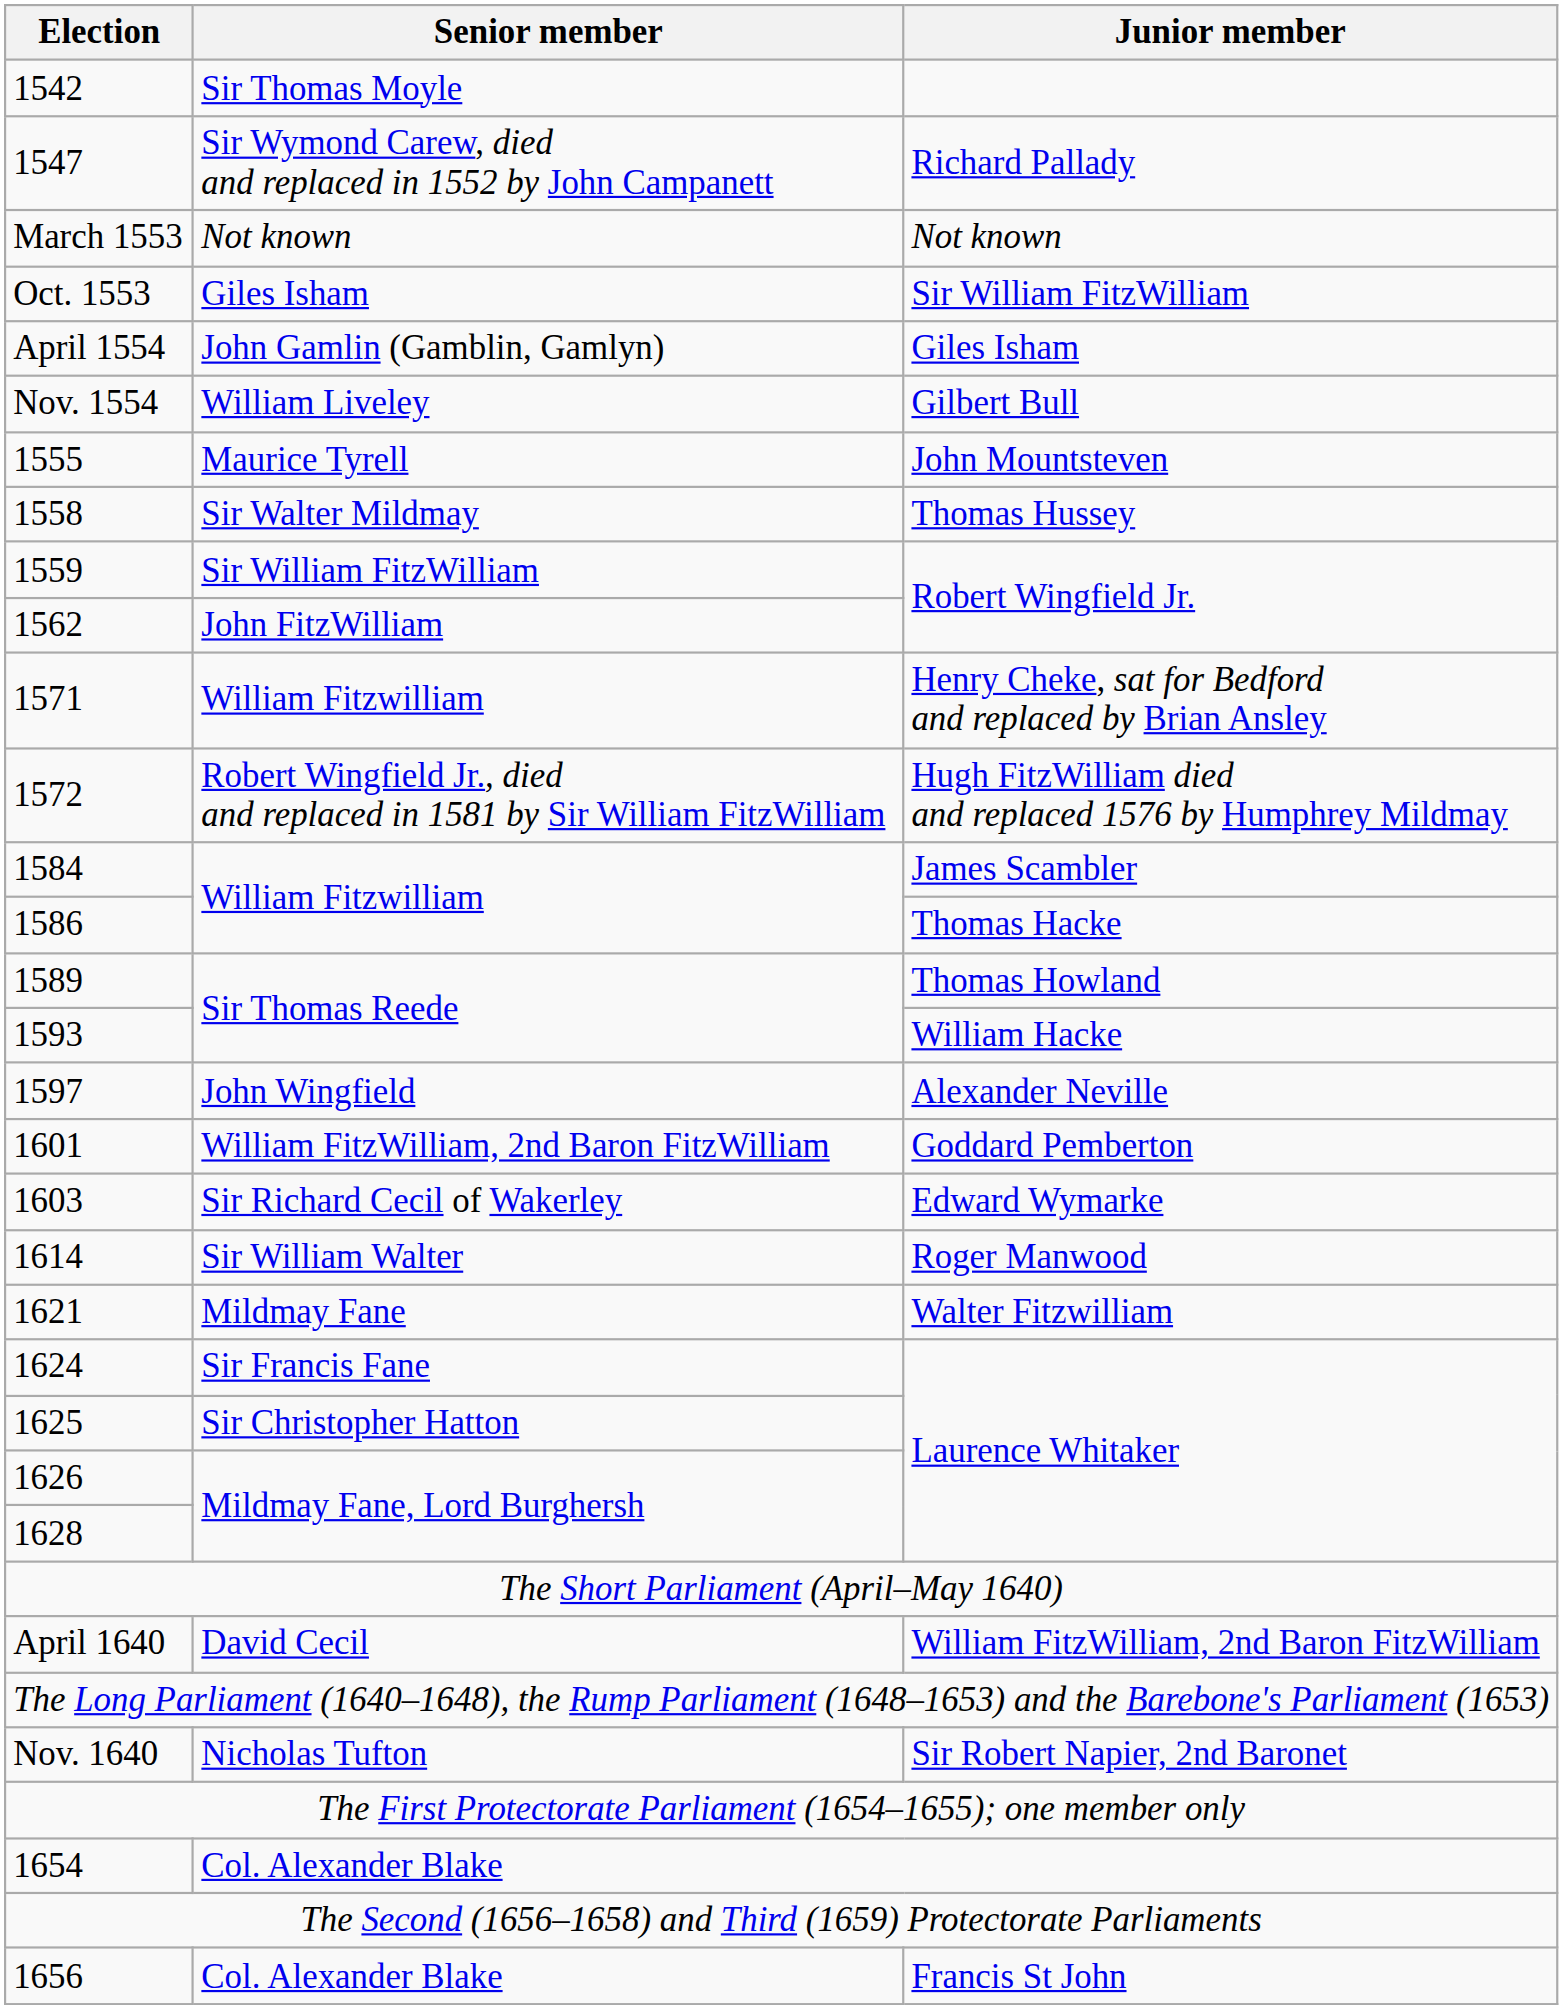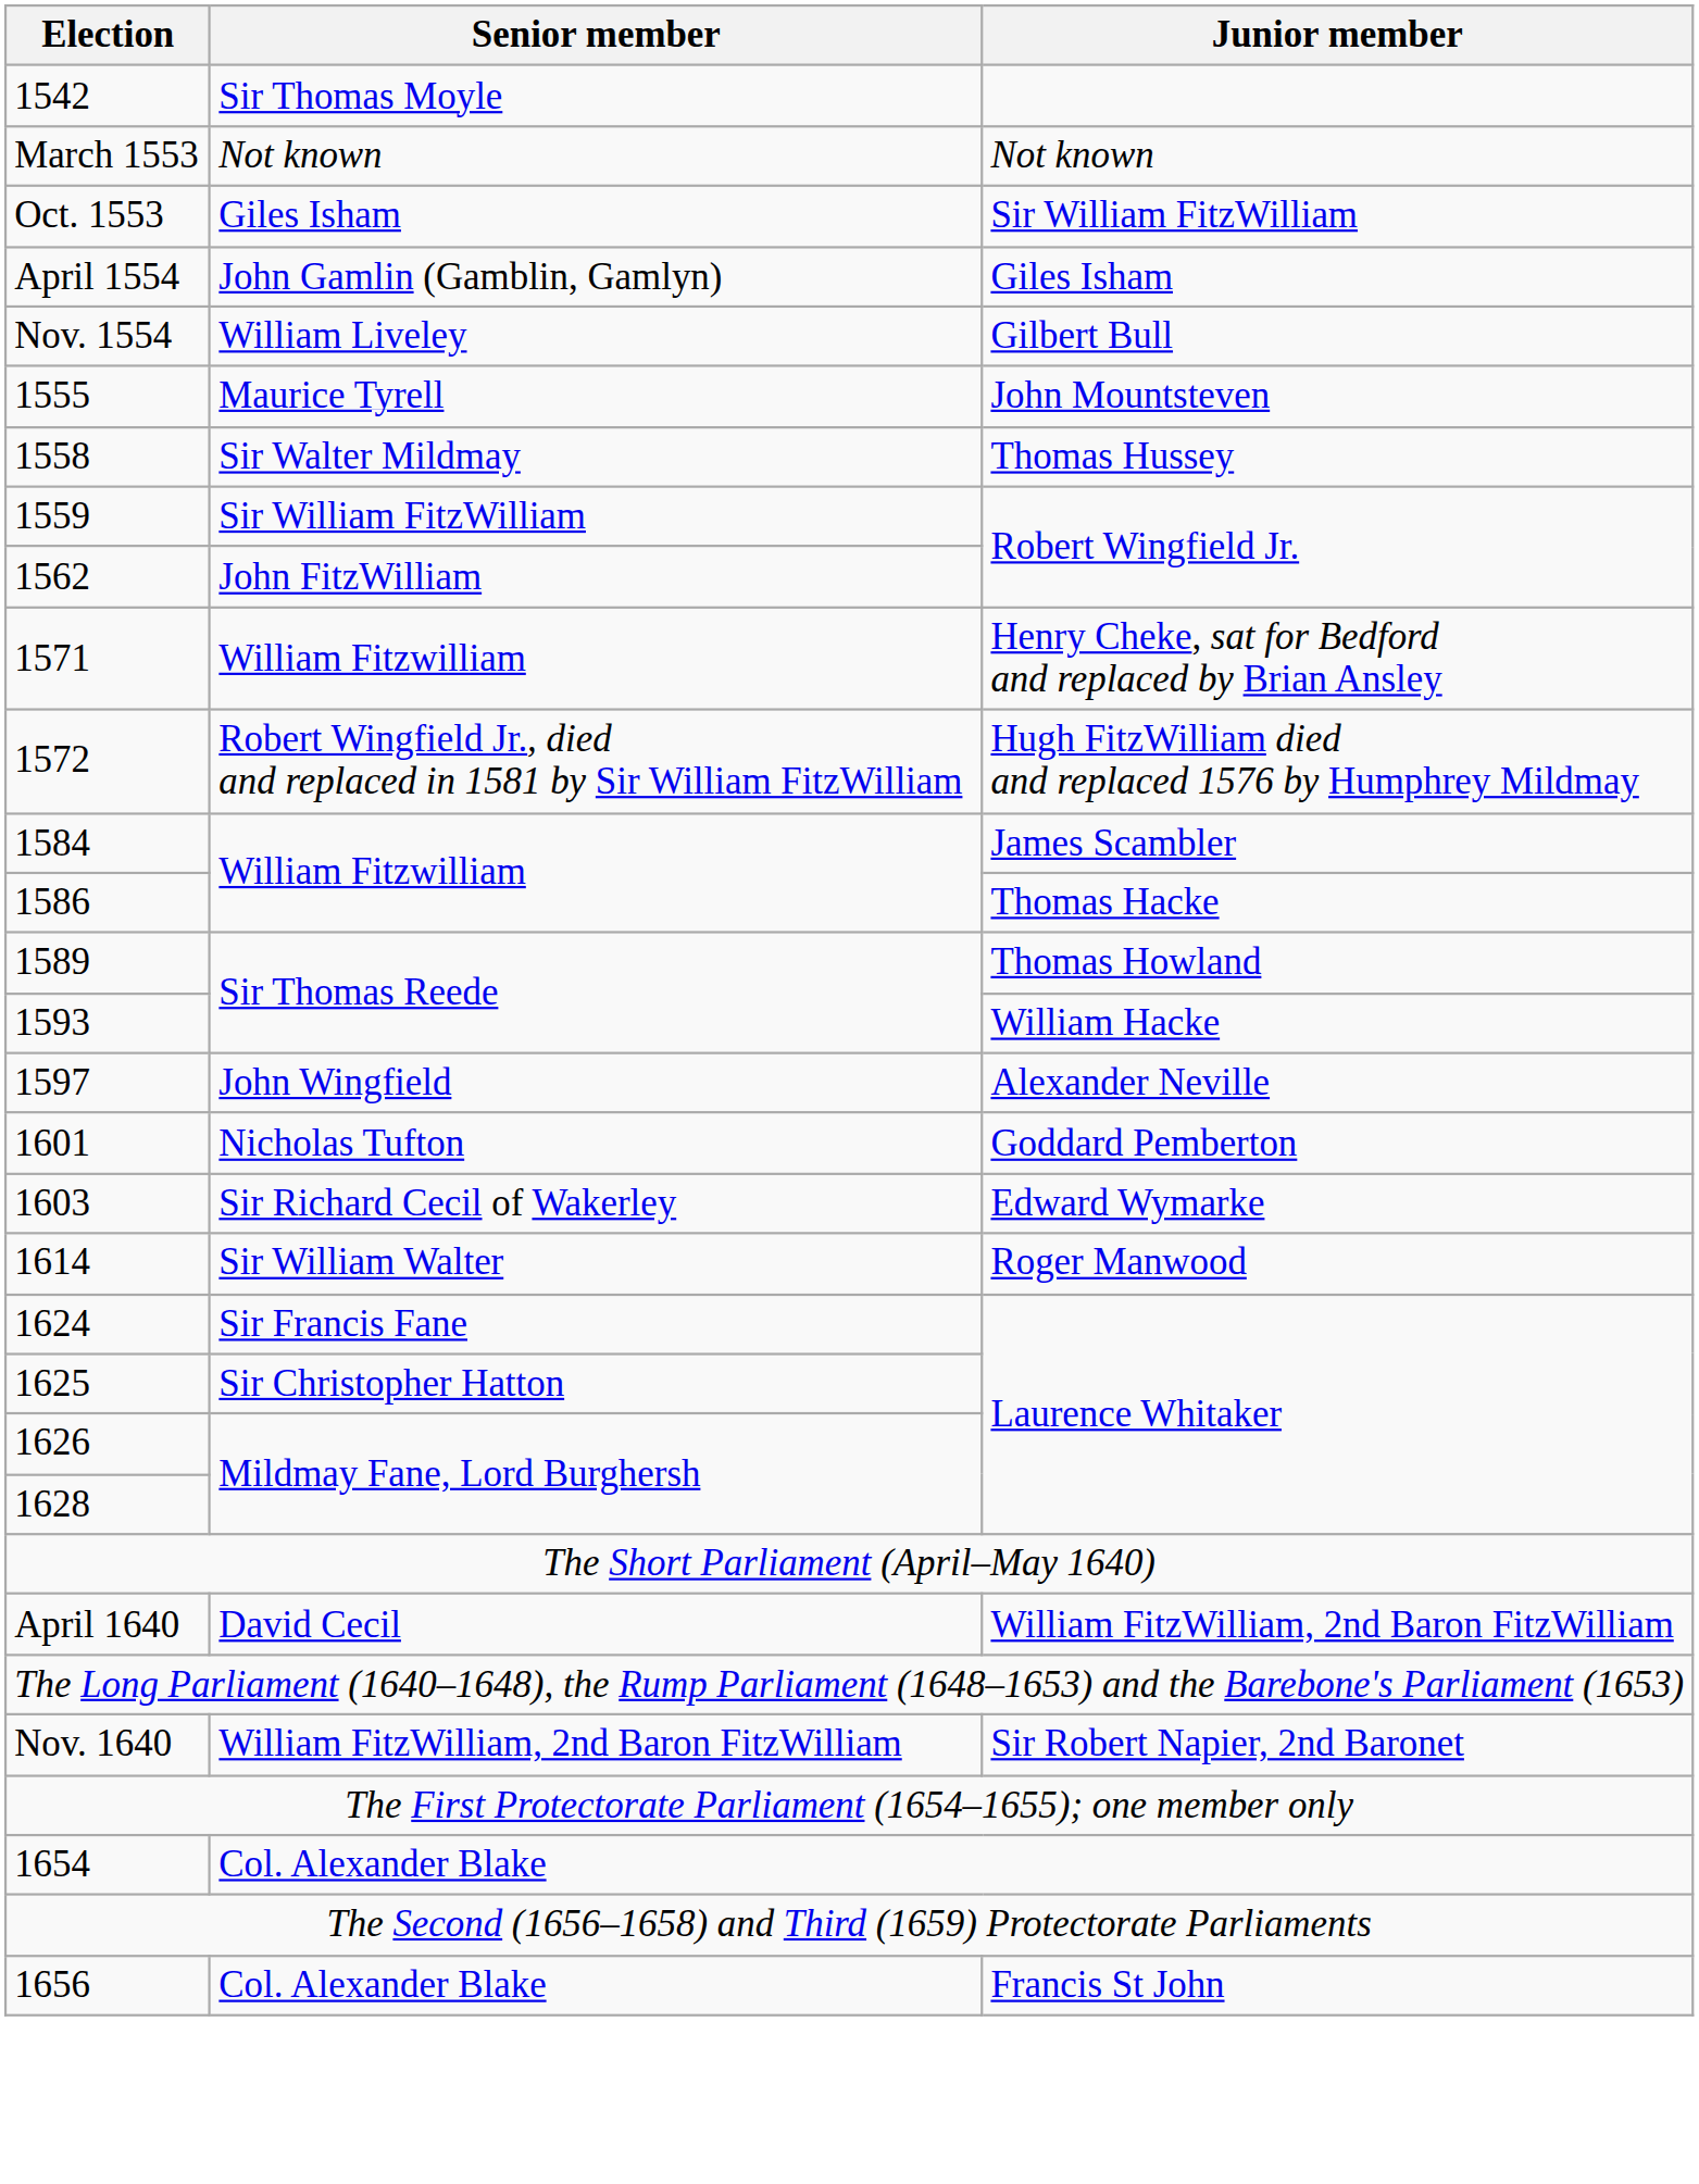 <table class="wikitable">
 <tr style="text-align:left">
 <th>Election</th>
 <th>Senior member</th>
 <th>Junior member</th>
 </tr>
 <tr>
 <td>1542</td>
 <td><a href='#'>Sir Thomas Moyle</a></td>
 <td></td>
-</tr>
-<tr>
-<td>1547</td>
-<td><a href='#'>Sir Wymond Carew</a>, <em>died <br> and replaced in 1552 by</em> <a href='#'>John Campanett</a></td>
-<td><a href='#'>Richard Pallady</a></td>
 </tr>
 <tr>
 <td>March 1553</td>
 <td><em>Not known</em></td>
 <td><em>Not known</em></td>
 </tr>
 <tr>
 <td>Oct. 1553</td>
 <td><a href='#'>Giles Isham</a></td>
 <td><a href='#'>Sir William FitzWilliam</a></td>
 </tr>
 <tr>
 <td>April 1554</td>
 <td><a href='#'>John Gamlin</a> (Gamblin, Gamlyn)</td>
 <td><a href='#'>Giles Isham</a></td>
 </tr>
 <tr>
 <td>Nov. 1554</td>
 <td><a href='#'>William Liveley</a></td>
 <td><a href='#'>Gilbert Bull</a></td>
 </tr>
 <tr>
 <td>1555</td>
 <td><a href='#'>Maurice Tyrell</a></td>
 <td><a href='#'>John Mountsteven</a></td>
 </tr>
 <tr>
 <td>1558</td>
 <td><a href='#'>Sir Walter Mildmay</a></td>
 <td><a href='#'>Thomas Hussey</a></td>
 </tr>
 <tr>
 <td>1559</td>
 <td><a href='#'>Sir William FitzWilliam</a></td>
 <td rowspan=2><a href='#'>Robert Wingfield Jr.</a></td>
 </tr>
 <tr>
 <td>1562</td>
 <td><a href='#'>John FitzWilliam</a></td>
 </tr>
 <tr>
 <td>1571</td>
 <td><a href='#'>William Fitzwilliam</a></td>
 <td><a href='#'>Henry Cheke</a>, <em>sat for Bedford <br> and replaced by</em> <a href='#'>Brian Ansley</a></td>
 </tr>
 <tr>
 <td>1572</td>
 <td><a href='#'>Robert Wingfield Jr.</a><em>, died <br> and replaced in 1581 by</em> <a href='#'>Sir William FitzWilliam</a></td>
 <td><a href='#'>Hugh FitzWilliam</a> <em>died <br> and replaced 1576 by</em> <a href='#'>Humphrey Mildmay</a></td>
 </tr>
 <tr>
 <td>1584</td>
 <td rowspan=2><a href='#'>William Fitzwilliam</a></td>
 <td><a href='#'>James Scambler</a></td>
 </tr>
 <tr>
 <td>1586</td>
 <td><a href='#'>Thomas Hacke</a></td>
 </tr>
 <tr>
 <td>1589</td>
 <td rowspan=2><a href='#'>Sir Thomas Reede</a></td>
 <td><a href='#'>Thomas Howland</a></td>
 </tr>
 <tr>
 <td>1593</td>
 <td><a href='#'>William Hacke</a></td>
 </tr>
 <tr>
 <td>1597</td>
 <td><a href='#'>John Wingfield</a></td>
 <td><a href='#'>Alexander Neville</a></td>
 </tr>
 <tr>
 <td>1601</td>
-<td><a href='#'>William FitzWilliam, 2nd Baron FitzWilliam</a></td>
+<td><a href='#'>Nicholas Tufton</a></td>
 <td><a href='#'>Goddard Pemberton</a></td>
 </tr>
 <tr>
 <td>1603</td>
 <td><a href='#'>Sir Richard Cecil</a> of <a href='#'>Wakerley</a></td>
 <td><a href='#'>Edward Wymarke</a></td>
 </tr>
 <tr>
 <td>1614</td>
 <td><a href='#'>Sir William Walter</a></td>
 <td><a href='#'>Roger Manwood</a></td>
-</tr>
-<tr>
-<td>1621</td>
-<td><a href='#'>Mildmay Fane</a></td>
-<td><a href='#'>Walter Fitzwilliam</a></td>
 </tr>
 <tr>
 <td>1624</td>
 <td><a href='#'>Sir Francis Fane</a></td>
 <td rowspan=4><a href='#'>Laurence Whitaker</a></td>
 </tr>
 <tr>
 <td>1625</td>
 <td><a href='#'>Sir Christopher Hatton</a></td>
 </tr>
 <tr>
 <td>1626</td>
 <td rowspan= "2"><a href='#'>Mildmay Fane, Lord Burghersh</a></td>
 </tr>
 <tr>
 <td>1628</td>
 </tr>
 <tr style="text-align:center">
 <td colspan=3><em>The <a href='#'>Short Parliament</a> (April–May 1640)</em></td>
 </tr>
 <tr>
 <td>April 1640</td>
 <td><a href='#'>David Cecil</a></td>
 <td><a href='#'>William FitzWilliam, 2nd Baron FitzWilliam</a></td>
 </tr>
 <tr style="text-align:center">
 <td colspan=3><em>The <a href='#'>Long Parliament</a> (1640–1648), the <a href='#'>Rump Parliament</a> (1648–1653) and the <a href='#'>Barebone's Parliament</a> (1653)</em></td>
 </tr>
 <tr>
 <td>Nov. 1640</td>
-<td><a href='#'>Nicholas Tufton</a></td>
+<td><a href='#'>William FitzWilliam, 2nd Baron FitzWilliam</a></td>
 <td><a href='#'>Sir Robert Napier, 2nd Baronet</a></td>
 </tr>
 <tr style="text-align:center">
 <td colspan=3><em> The <a href='#'>First Protectorate Parliament</a> (1654–1655); one member only</em></td>
 </tr>
 <tr>
 <td>1654</td>
 <td colspan="2"><a href='#'>Col. Alexander Blake</a></td>
 </tr>
 <tr style="text-align:center">
 <td colspan=3><em>The <a href='#'>Second</a> (1656–1658) and <a href='#'>Third</a> (1659) Protectorate Parliaments</em></td>
 </tr>
 <tr>
 <td>1656</td>
 <td><a href='#'>Col. Alexander Blake</a></td>
 <td><a href='#'>Francis St John</a></td>
 </tr>
 </table>
